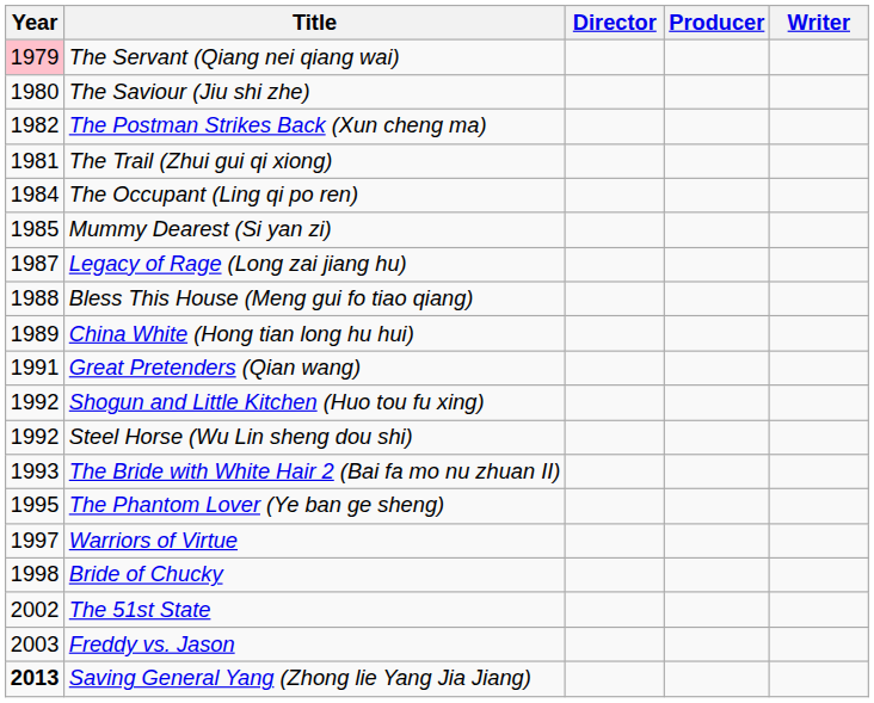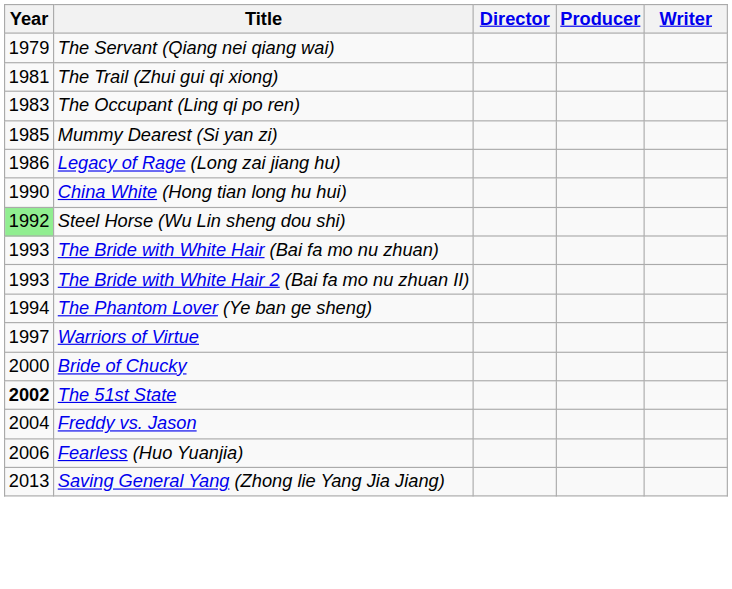 <table class="wikitable">
 <tr>
 <th>Year</th>
 <th>Title</th>
 <th width=65><a href='#'>Director</a></th>
 <th width=65><a href='#'>Producer</a></th>
 <th width=65><a href='#'>Writer</a></th>
 </tr>
 <tr>
-<td style="background: pink;">1979</td>
+<td>1979</td>
 <td><em>The Servant (Qiang nei qiang wai)</em></td>
-<td></td>
-<td></td>
-<td></td>
-</tr>
-<tr>
-<td>1980</td>
-<td><em>The Saviour (Jiu shi zhe)</em></td>
-<td></td>
-<td></td>
-<td></td>
-</tr>
-<tr>
-<td>1982</td>
-<td><em><a href='#'>The Postman Strikes Back</a> (Xun cheng ma)</em></td>
 <td></td>
 <td></td>
 <td></td>
 </tr>
 <tr>
 <td>1981</td>
 <td><em>The Trail (Zhui gui qi xiong)</em></td>
 <td></td>
 <td></td>
 <td></td>
 </tr>
 <tr>
-<td>1984</td>
+<td>1983</td>
 <td><em>The Occupant (Ling qi po ren)</em></td>
 <td></td>
 <td></td>
 <td></td>
 </tr>
 <tr>
 <td>1985</td>
 <td><em>Mummy Dearest (Si yan zi)</em></td>
 <td></td>
 <td></td>
 <td></td>
 </tr>
 <tr>
-<td>1987</td>
+<td>1986</td>
 <td><em><a href='#'>Legacy of Rage</a> (Long zai jiang hu)</em></td>
 <td></td>
 <td></td>
 <td></td>
 </tr>
 <tr>
-<td>1988</td>
-<td><em>Bless This House (Meng gui fo tiao qiang)</em></td>
-<td></td>
-<td></td>
-<td></td>
-</tr>
-<tr>
-<td>1989</td>
+<td>1990</td>
 <td><em><a href='#'>China White</a> (Hong tian long hu hui)</em></td>
 <td></td>
 <td></td>
 <td></td>
 </tr>
 <tr>
-<td>1991</td>
-<td><em><a href='#'>Great Pretenders</a> (Qian wang)</em></td>
+<td style="background: lightgreen;">1992</td>
+<td><em>Steel Horse (Wu Lin sheng dou shi)</em></td>
 <td></td>
 <td></td>
 <td></td>
 </tr>
 <tr>
-<td>1992</td>
-<td><em><a href='#'>Shogun and Little Kitchen</a> (Huo tou fu xing)</em></td>
-<td></td>
-<td></td>
-<td></td>
-</tr>
-<tr>
-<td>1992</td>
-<td><em>Steel Horse (Wu Lin sheng dou shi)</em></td>
+<td>1993</td>
+<td><em><a href='#'>The Bride with White Hair</a> (Bai fa mo nu zhuan)</em></td>
 <td></td>
 <td></td>
 <td></td>
 </tr>
 <tr>
 <td>1993</td>
 <td><em><a href='#'>The Bride with White Hair 2</a> (Bai fa mo nu zhuan II)</em></td>
 <td></td>
 <td></td>
 <td></td>
 </tr>
 <tr>
-<td>1995</td>
+<td>1994</td>
 <td><em><a href='#'>The Phantom Lover</a> (Ye ban ge sheng)</em></td>
 <td></td>
 <td></td>
 <td></td>
 </tr>
 <tr>
 <td>1997</td>
 <td><em><a href='#'>Warriors of Virtue</a></em></td>
 <td></td>
 <td></td>
 <td></td>
 </tr>
 <tr>
-<td>1998</td>
+<td>2000</td>
 <td><em><a href='#'>Bride of Chucky</a></em></td>
 <td></td>
 <td></td>
 <td></td>
 </tr>
 <tr>
-<td>2002</td>
+<td><strong>2002</strong></td>
 <td><em><a href='#'>The 51st State</a></em></td>
 <td></td>
 <td></td>
 <td></td>
 </tr>
 <tr>
-<td>2003</td>
+<td>2004</td>
 <td><em><a href='#'>Freddy vs. Jason</a></em></td>
 <td></td>
 <td></td>
 <td></td>
 </tr>
 <tr>
-<td><strong>2013</strong></td>
+<td>2006</td>
+<td><em><a href='#'>Fearless</a> (Huo Yuanjia)</em></td>
+<td></td>
+<td></td>
+<td></td>
+</tr>
+<tr>
+<td>2013</td>
 <td><em><a href='#'>Saving General Yang</a> (Zhong lie Yang Jia Jiang)</em></td>
 <td></td>
 <td></td>
 <td></td>
 </tr>
 </table>
